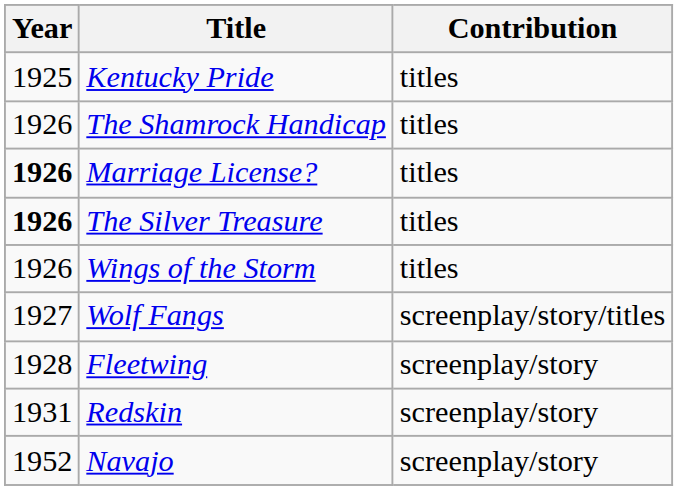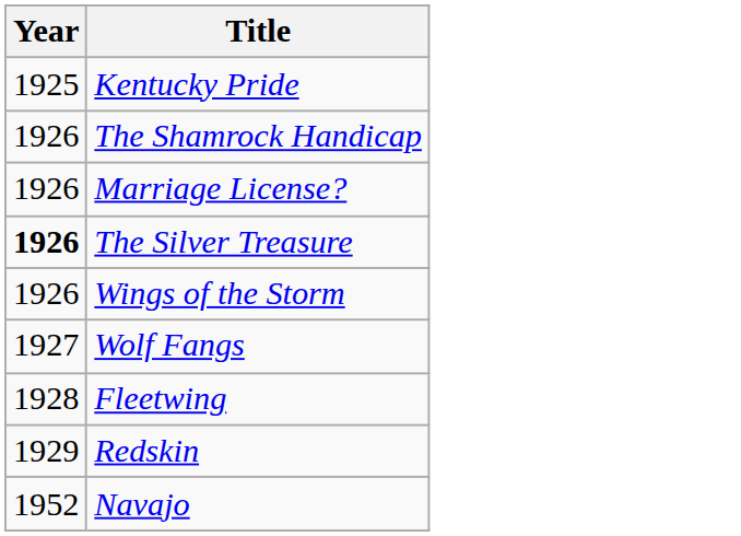 <table class="wikitable">
 <tr>
 <th>Year</th>
 <th>Title</th>
-<th>Contribution</th>
 </tr>
 <tr>
 <td>1925</td>
 <td><em><a href='#'>Kentucky Pride</a></em></td>
-<td>titles</td>
 </tr>
 <tr>
 <td>1926</td>
 <td><em><a href='#'>The Shamrock Handicap</a></em></td>
-<td>titles</td>
 </tr>
 <tr>
-<td><strong>1926</strong></td>
+<td>1926</td>
 <td><em><a href='#'>Marriage License?</a></em></td>
-<td>titles</td>
 </tr>
 <tr>
 <td><strong>1926</strong></td>
 <td><em><a href='#'>The Silver Treasure</a></em></td>
-<td>titles</td>
 </tr>
 <tr>
 <td>1926</td>
 <td><em><a href='#'>Wings of the Storm</a></em></td>
-<td>titles</td>
 </tr>
 <tr>
 <td>1927</td>
 <td><em><a href='#'>Wolf Fangs</a></em></td>
-<td>screenplay/story/titles</td>
 </tr>
 <tr>
 <td>1928</td>
 <td><em><a href='#'>Fleetwing</a></em></td>
-<td>screenplay/story</td>
 </tr>
 <tr>
-<td>1931</td>
+<td>1929</td>
 <td><em><a href='#'>Redskin</a></em></td>
-<td>screenplay/story</td>
 </tr>
 <tr>
 <td>1952</td>
 <td><em><a href='#'>Navajo</a></em></td>
-<td>screenplay/story</td>
 </tr>
 </table>
